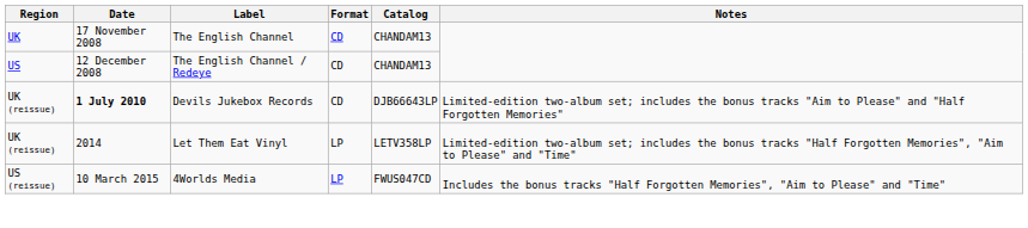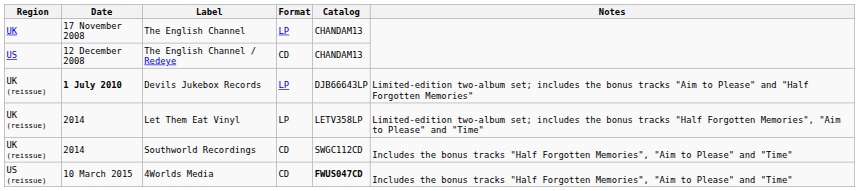 <table class="wikitable">
 <tr>
 <th>Region</th>
 <th>Date</th>
 <th>Label</th>
 <th>Format</th>
 <th>Catalog</th>
 <th>Notes</th>
 </tr>
 <tr>
 <td><a href='#'>UK</a></td>
 <td>17 November 2008</td>
 <td>The English Channel</td>
-<td><a href='#'>CD</a></td>
+<td><a href='#'>LP</a></td>
 <td>CHANDAM13</td>
 </tr>
 <tr>
 <td><a href='#'>US</a></td>
 <td>12 December 2008</td>
 <td>The English Channel / <a href='#'>Redeye</a></td>
 <td>CD</td>
 <td>CHANDAM13</td>
 </tr>
 <tr>
 <td>UK <small>(reissue)</small></td>
 <td><strong>1 July 2010</strong></td>
 <td>Devils Jukebox Records</td>
-<td>CD</td>
+<td><a href='#'>LP</a></td>
 <td>DJB66643LP</td>
 <td><br>Limited-edition two-album set; includes the bonus tracks "Aim to Please" and "Half Forgotten Memories"</td>
 </tr>
 <tr>
 <td>UK <small>(reissue)</small></td>
 <td>2014</td>
 <td>Let Them Eat Vinyl</td>
 <td>LP</td>
 <td>LETV358LP</td>
 <td><br>Limited-edition two-album set; includes the bonus tracks "Half Forgotten Memories", "Aim to Please" and "Time"</td>
 </tr>
 <tr>
+<td>UK <small>(reissue)</small></td>
+<td>2014</td>
+<td>Southworld Recordings</td>
+<td>CD</td>
+<td>SWGC112CD</td>
+<td><br>Includes the bonus tracks "Half Forgotten Memories", "Aim to Please" and "Time"</td>
+</tr>
+<tr>
 <td>US <small>(reissue)</small></td>
 <td>10 March 2015</td>
 <td>4Worlds Media</td>
-<td><a href='#'>LP</a></td>
-<td>FWUS047CD</td>
+<td>CD</td>
+<td><strong>FWUS047CD</strong></td>
 <td><br>Includes the bonus tracks "Half Forgotten Memories", "Aim to Please" and "Time"</td>
 </tr>
 </table>
